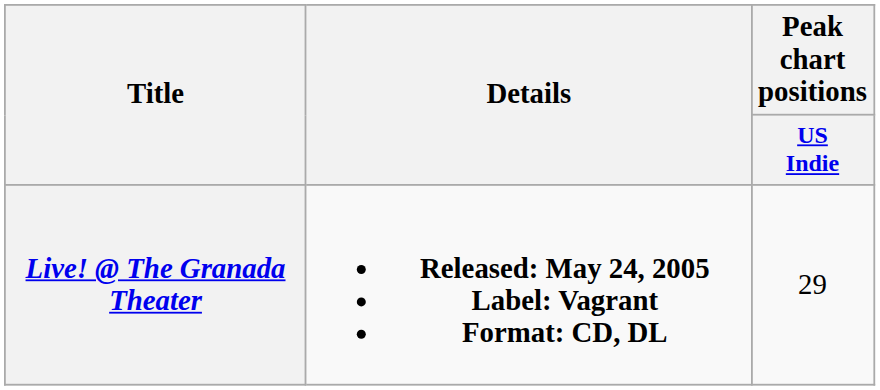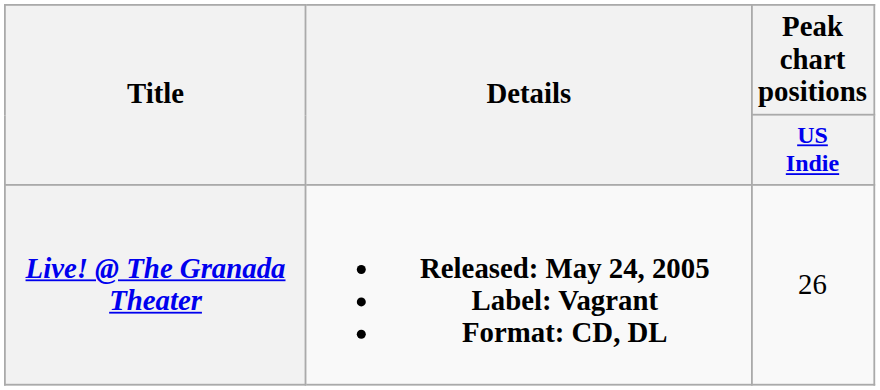 <table class="wikitable plainrowheaders" style="text-align:center">
 <tr>
 <th rowspan="2" style="width:10em;">Title</th>
 <th rowspan="2" style="width:15em;">Details</th>
 <th colspan="3">Peak chart<br>positions</th>
 </tr>
 <tr style="font-size:smaller;">
 <th width="35"><a href='#'>US<br>Indie</a><br></th>
 </tr>
 <tr>
 <th scope="row"><em><a href='#'>Live! @ The Granada Theater</a></em></th>
 <td><strong><br><ul><li>Released: May 24, 2005</li><li>Label: Vagrant</li><li>Format: CD, DL</li></ul></strong></td>
-<td>29</td>
+<td>26</td>
 </tr>
 </table>
